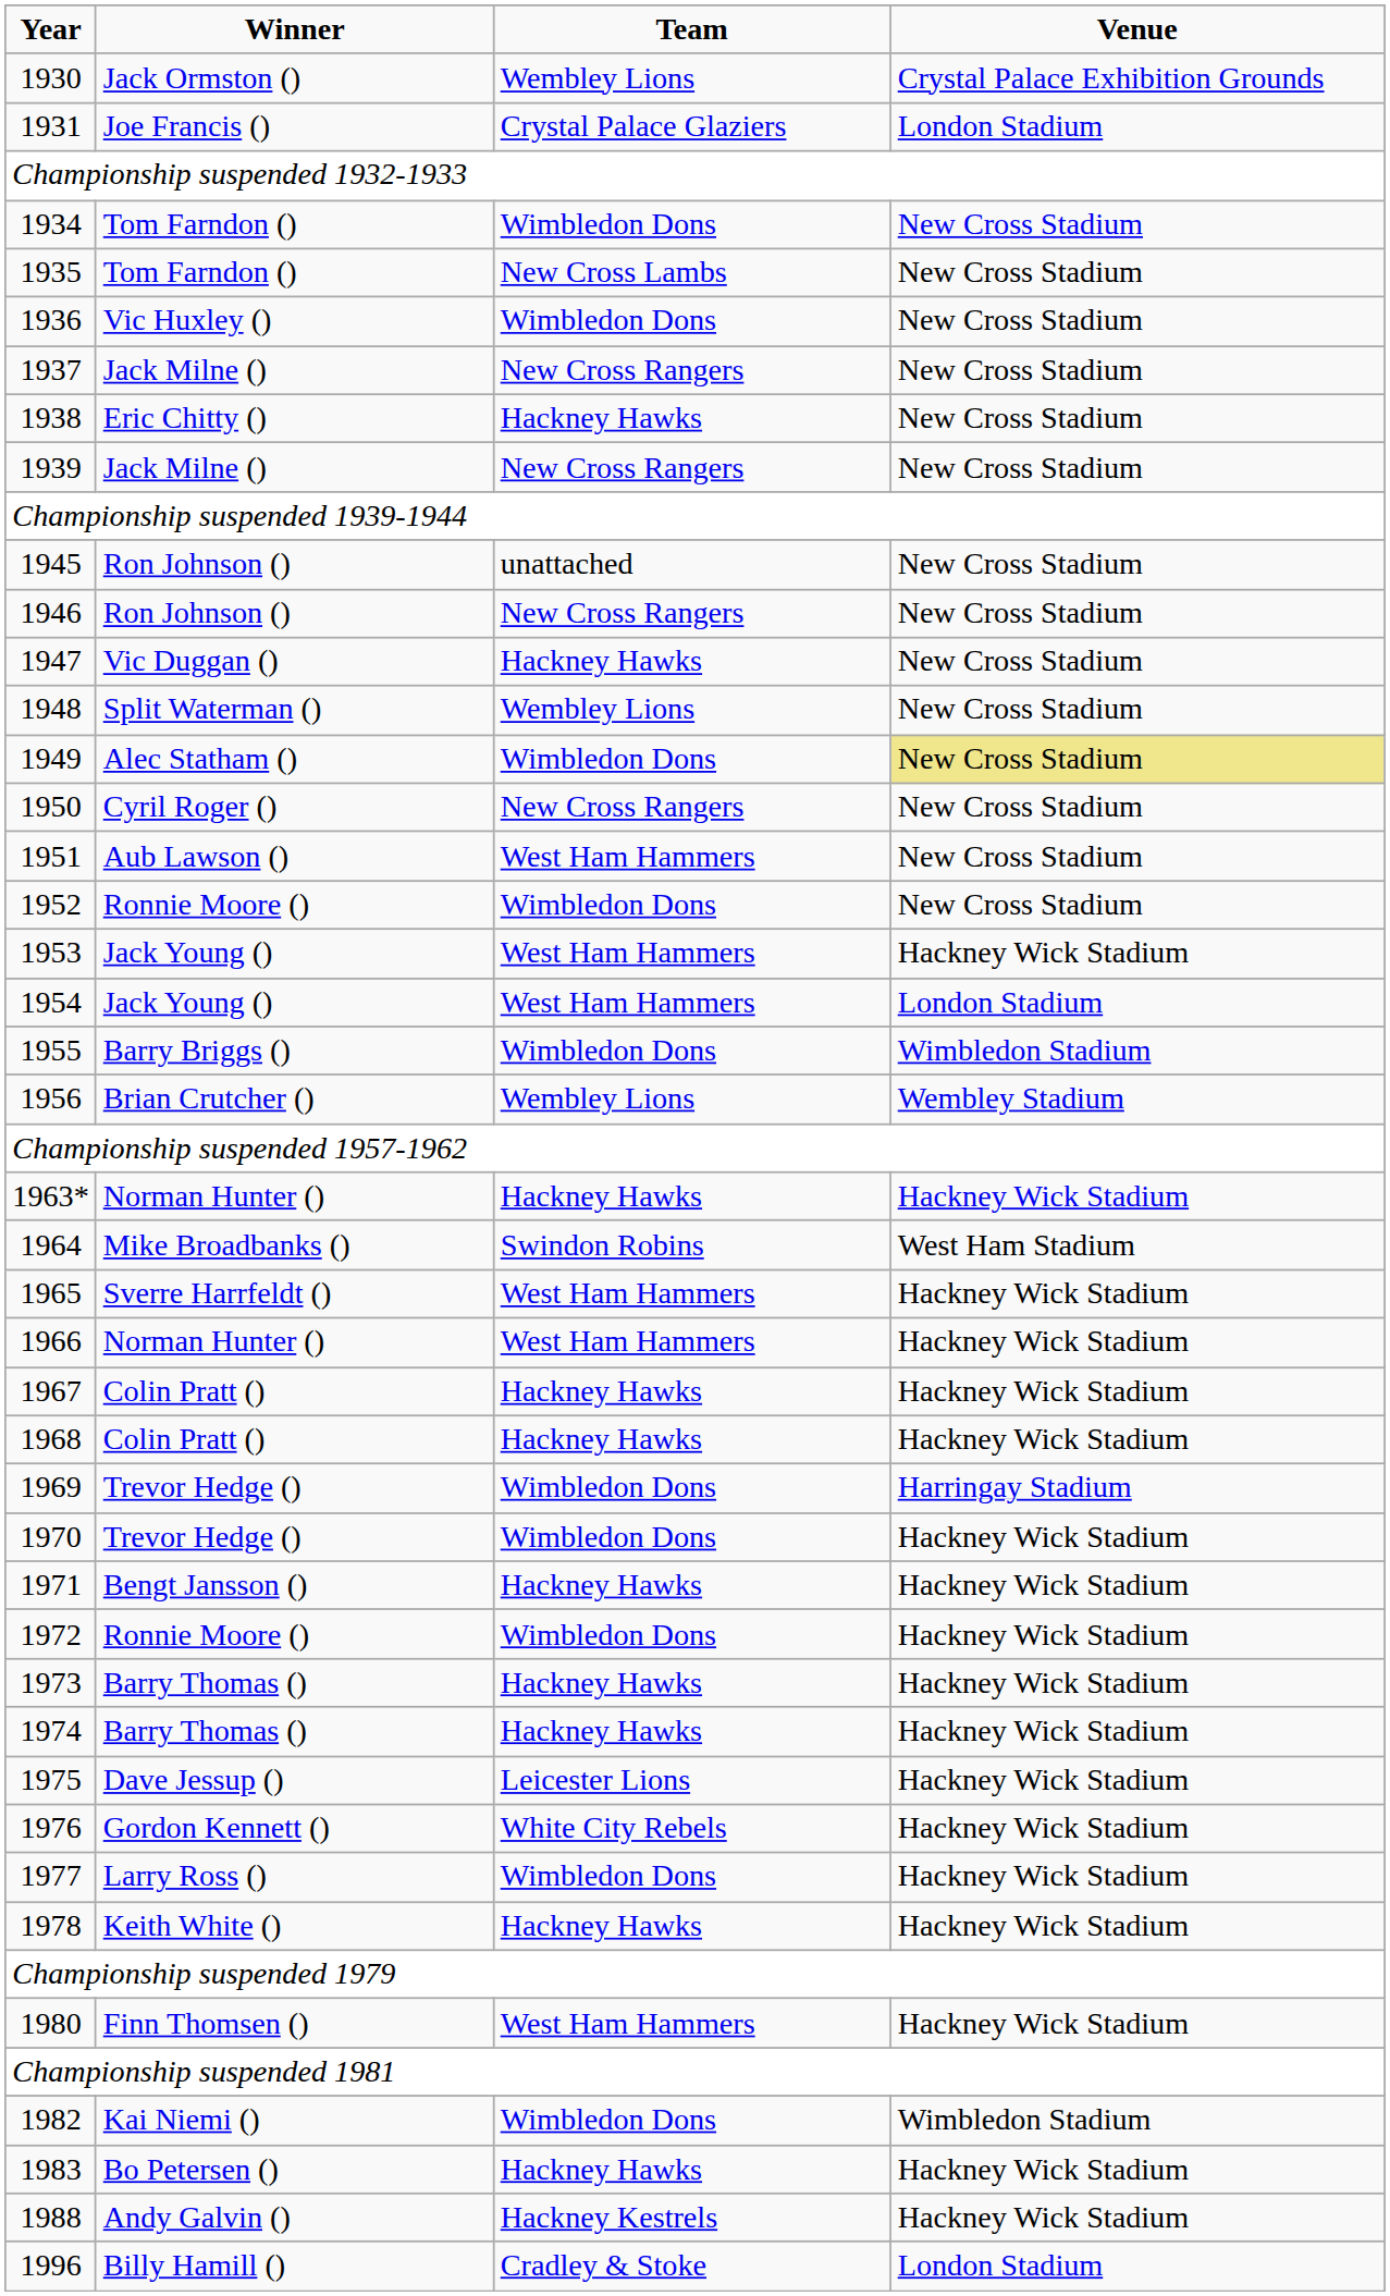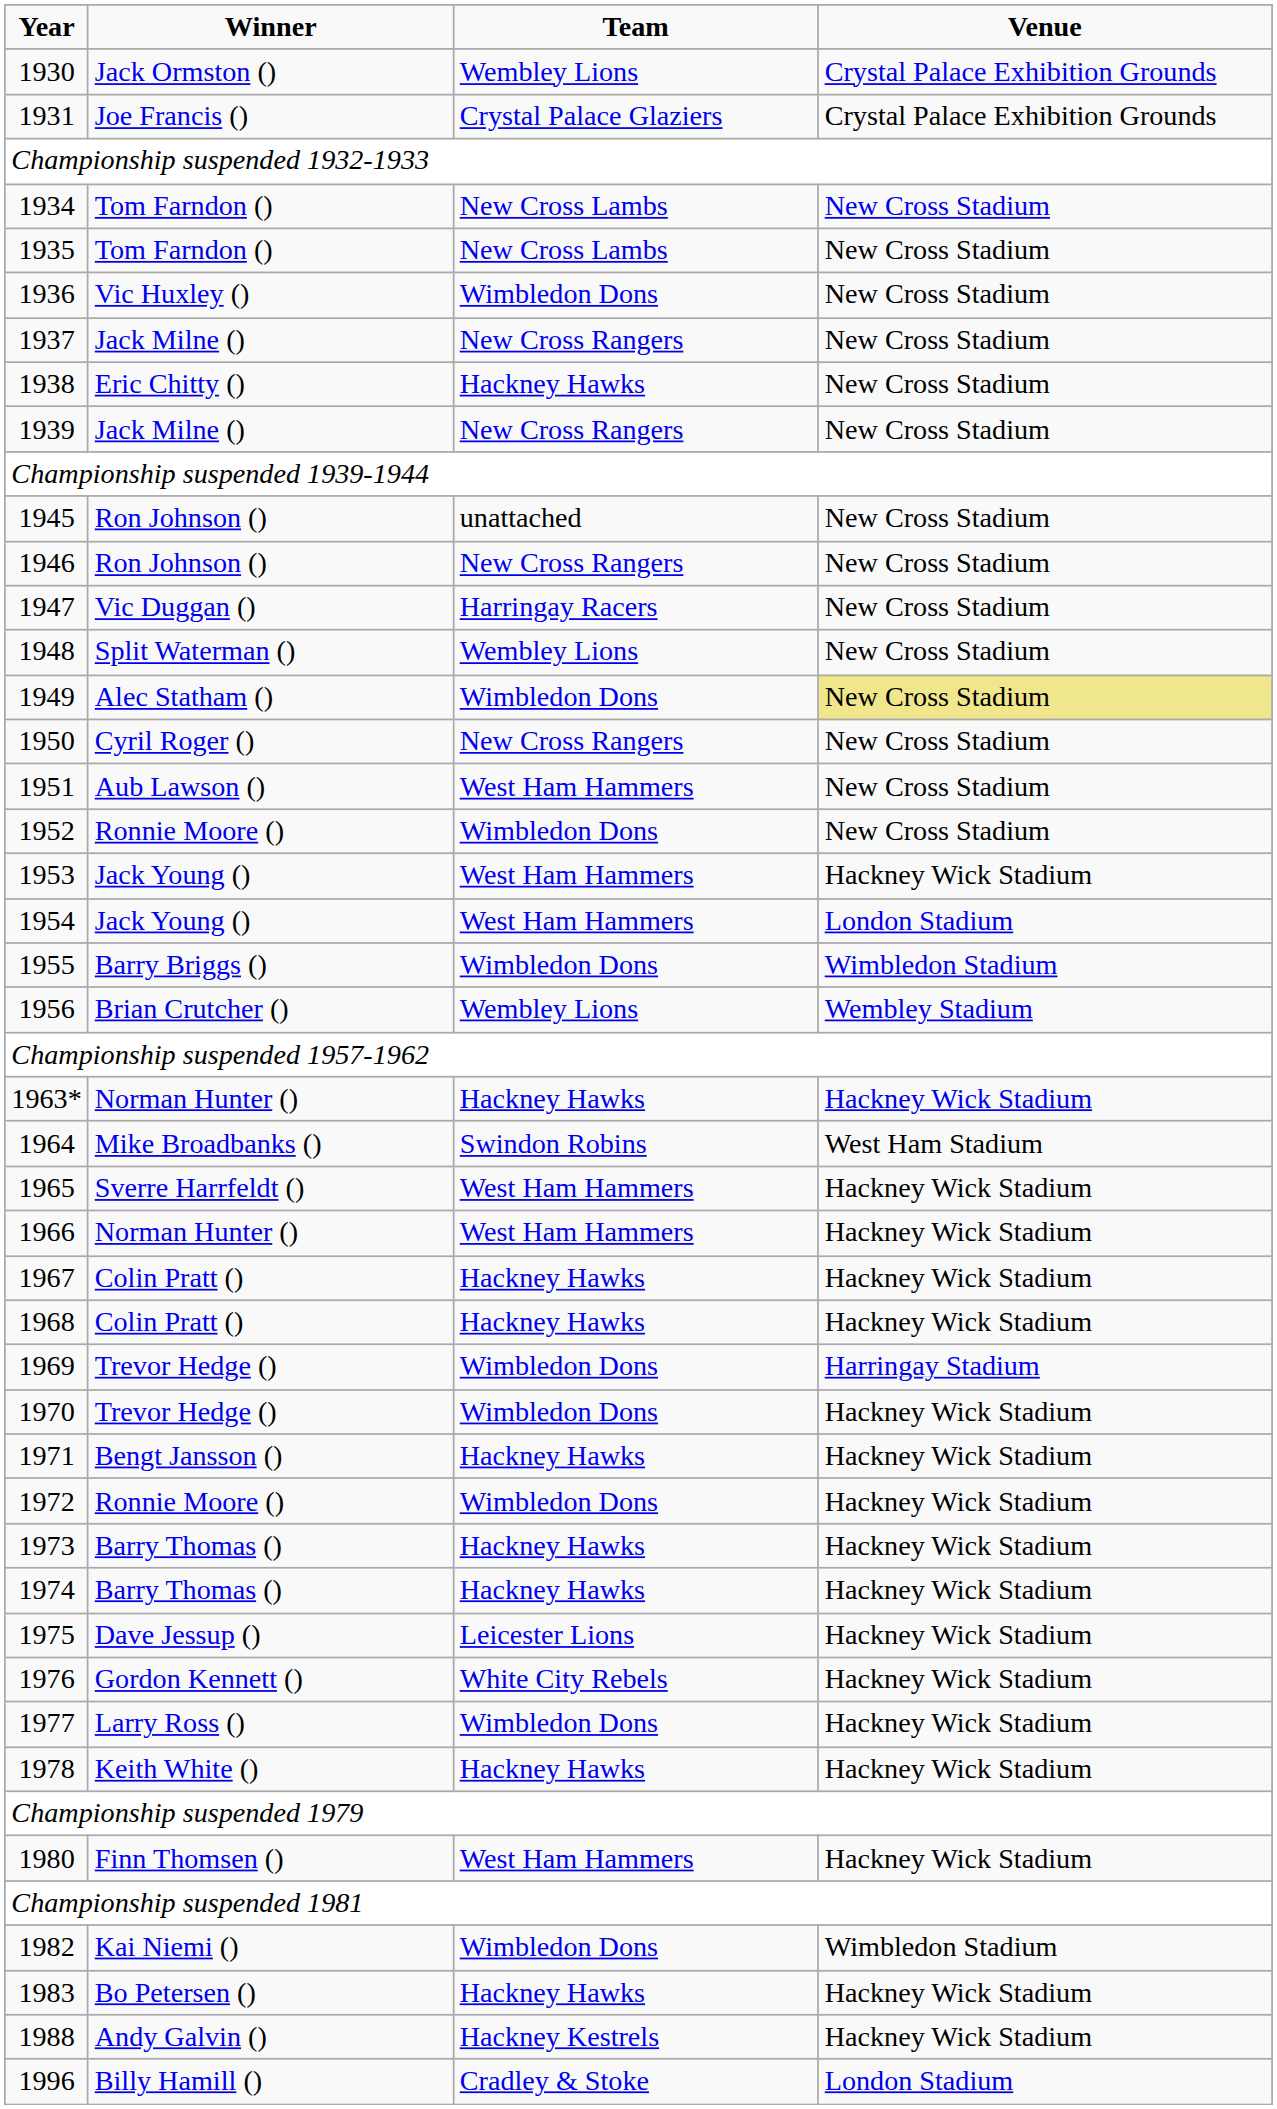 <table class="wikitable">
 <tr align=center>
 <td width=40px ><strong>Year</strong></td>
 <td width=200px ><strong>Winner</strong></td>
 <td width=200px ><strong>Team</strong></td>
 <td width=250px ><strong>Venue</strong></td>
 </tr>
 <tr align=left>
 <td align=center >1930</td>
 <td><a href='#'>Jack Ormston</a> ()</td>
 <td><a href='#'>Wembley Lions</a></td>
 <td><a href='#'>Crystal Palace Exhibition Grounds</a></td>
 </tr>
 <tr align=left>
 <td align=center >1931</td>
 <td><a href='#'>Joe Francis</a> ()</td>
 <td><a href='#'>Crystal Palace Glaziers</a></td>
-<td><a href='#'>London Stadium</a></td>
+<td>Crystal Palace Exhibition Grounds</td>
 </tr>
 <tr align=left style="background:#ffffff;">
 <td colspan=4><em>Championship suspended 1932-1933</em></td>
 </tr>
 <tr align=left>
 <td align=center >1934</td>
 <td><a href='#'>Tom Farndon</a> ()</td>
-<td><a href='#'>Wimbledon Dons</a></td>
+<td><a href='#'>New Cross Lambs</a></td>
 <td><a href='#'>New Cross Stadium</a></td>
 </tr>
 <tr align=left>
 <td align=center >1935</td>
 <td><a href='#'>Tom Farndon</a> ()</td>
 <td><a href='#'>New Cross Lambs</a></td>
 <td>New Cross Stadium</td>
 </tr>
 <tr align=left>
 <td align=center >1936</td>
 <td><a href='#'>Vic Huxley</a> ()</td>
 <td><a href='#'>Wimbledon Dons</a></td>
 <td>New Cross Stadium</td>
 </tr>
 <tr align=left>
 <td align=center >1937</td>
 <td><a href='#'>Jack Milne</a> ()</td>
 <td><a href='#'>New Cross Rangers</a></td>
 <td>New Cross Stadium</td>
 </tr>
 <tr align=left>
 <td align=center >1938</td>
 <td><a href='#'>Eric Chitty</a> ()</td>
 <td><a href='#'>Hackney Hawks</a></td>
 <td>New Cross Stadium</td>
 </tr>
 <tr align=left>
 <td align=center >1939</td>
 <td><a href='#'>Jack Milne</a> ()</td>
 <td><a href='#'>New Cross Rangers</a></td>
 <td>New Cross Stadium</td>
 </tr>
 <tr align=left style="background:#ffffff;">
 <td colspan=4><em>Championship suspended 1939-1944</em></td>
 </tr>
 <tr align=left>
 <td align=center >1945</td>
 <td><a href='#'>Ron Johnson</a> ()</td>
 <td>unattached</td>
 <td>New Cross Stadium</td>
 </tr>
 <tr align=left>
 <td align=center >1946</td>
 <td><a href='#'>Ron Johnson</a> ()</td>
 <td><a href='#'>New Cross Rangers</a></td>
 <td>New Cross Stadium</td>
 </tr>
 <tr align=left>
 <td align=center >1947</td>
 <td><a href='#'>Vic Duggan</a> ()</td>
-<td><a href='#'>Hackney Hawks</a></td>
+<td><a href='#'>Harringay Racers</a></td>
 <td>New Cross Stadium</td>
 </tr>
 <tr align=left>
 <td align=center >1948</td>
 <td><a href='#'>Split Waterman</a> ()</td>
 <td><a href='#'>Wembley Lions</a></td>
 <td>New Cross Stadium</td>
 </tr>
 <tr align=left>
 <td align=center >1949</td>
 <td><a href='#'>Alec Statham</a> ()</td>
 <td><a href='#'>Wimbledon Dons</a></td>
 <td style="background: khaki;">New Cross Stadium</td>
 </tr>
 <tr align=left>
 <td align=center >1950</td>
 <td><a href='#'>Cyril Roger</a> ()</td>
 <td><a href='#'>New Cross Rangers</a></td>
 <td>New Cross Stadium</td>
 </tr>
 <tr align=left>
 <td align=center >1951</td>
 <td><a href='#'>Aub Lawson</a> ()</td>
 <td><a href='#'>West Ham Hammers</a></td>
 <td>New Cross Stadium</td>
 </tr>
 <tr align=left>
 <td align=center >1952</td>
 <td><a href='#'>Ronnie Moore</a> ()</td>
 <td><a href='#'>Wimbledon Dons</a></td>
 <td>New Cross Stadium</td>
 </tr>
 <tr align=left>
 <td align=center >1953</td>
 <td><a href='#'>Jack Young</a> ()</td>
 <td><a href='#'>West Ham Hammers</a></td>
 <td>Hackney Wick Stadium</td>
 </tr>
 <tr align=left>
 <td align=center >1954</td>
 <td><a href='#'>Jack Young</a> ()</td>
 <td><a href='#'>West Ham Hammers</a></td>
 <td><a href='#'>London Stadium</a></td>
 </tr>
 <tr align=left>
 <td align=center >1955</td>
 <td><a href='#'>Barry Briggs</a> ()</td>
 <td><a href='#'>Wimbledon Dons</a></td>
 <td><a href='#'>Wimbledon Stadium</a></td>
 </tr>
 <tr align=left>
 <td align=center >1956</td>
 <td><a href='#'>Brian Crutcher</a> ()</td>
 <td><a href='#'>Wembley Lions</a></td>
 <td><a href='#'>Wembley Stadium</a></td>
 </tr>
 <tr align=left style="background:#ffffff;">
 <td colspan=4><em>Championship suspended 1957-1962</em></td>
 </tr>
 <tr align=left>
 <td align=center >1963*</td>
 <td><a href='#'>Norman Hunter</a> ()</td>
 <td><a href='#'>Hackney Hawks</a></td>
 <td><a href='#'>Hackney Wick Stadium</a></td>
 </tr>
 <tr align=left>
 <td align=center >1964</td>
 <td><a href='#'>Mike Broadbanks</a> ()</td>
 <td><a href='#'>Swindon Robins</a></td>
 <td>West Ham Stadium</td>
 </tr>
 <tr align=left>
 <td align=center >1965</td>
 <td><a href='#'>Sverre Harrfeldt</a> ()</td>
 <td><a href='#'>West Ham Hammers</a></td>
 <td>Hackney Wick Stadium</td>
 </tr>
 <tr align=left>
 <td align=center >1966</td>
 <td><a href='#'>Norman Hunter</a> ()</td>
 <td><a href='#'>West Ham Hammers</a></td>
 <td>Hackney Wick Stadium</td>
 </tr>
 <tr align=left>
 <td align=center >1967</td>
 <td><a href='#'>Colin Pratt</a> ()</td>
 <td><a href='#'>Hackney Hawks</a></td>
 <td>Hackney Wick Stadium</td>
 </tr>
 <tr align=left>
 <td align=center >1968</td>
 <td><a href='#'>Colin Pratt</a> ()</td>
 <td><a href='#'>Hackney Hawks</a></td>
 <td>Hackney Wick Stadium</td>
 </tr>
 <tr align=left>
 <td align=center >1969</td>
 <td><a href='#'>Trevor Hedge</a> ()</td>
 <td><a href='#'>Wimbledon Dons</a></td>
 <td><a href='#'>Harringay Stadium</a></td>
 </tr>
 <tr align=left>
 <td align=center >1970</td>
 <td><a href='#'>Trevor Hedge</a> ()</td>
 <td><a href='#'>Wimbledon Dons</a></td>
 <td>Hackney Wick Stadium</td>
 </tr>
 <tr align=left>
 <td align=center >1971</td>
 <td><a href='#'>Bengt Jansson</a> ()</td>
 <td><a href='#'>Hackney Hawks</a></td>
 <td>Hackney Wick Stadium</td>
 </tr>
 <tr align=left>
 <td align=center >1972</td>
 <td><a href='#'>Ronnie Moore</a> ()</td>
 <td><a href='#'>Wimbledon Dons</a></td>
 <td>Hackney Wick Stadium</td>
 </tr>
 <tr align=left>
 <td align=center >1973</td>
 <td><a href='#'>Barry Thomas</a> ()</td>
 <td><a href='#'>Hackney Hawks</a></td>
 <td>Hackney Wick Stadium</td>
 </tr>
 <tr align=left>
 <td align=center >1974</td>
 <td><a href='#'>Barry Thomas</a> ()</td>
 <td><a href='#'>Hackney Hawks</a></td>
 <td>Hackney Wick Stadium</td>
 </tr>
 <tr align=left>
 <td align=center >1975</td>
 <td><a href='#'>Dave Jessup</a> ()</td>
 <td><a href='#'>Leicester Lions</a></td>
 <td>Hackney Wick Stadium</td>
 </tr>
 <tr align=left>
 <td align=center >1976</td>
 <td><a href='#'>Gordon Kennett</a> ()</td>
 <td><a href='#'>White City Rebels</a></td>
 <td>Hackney Wick Stadium</td>
 </tr>
 <tr align=left>
 <td align=center >1977</td>
 <td><a href='#'>Larry Ross</a> ()</td>
 <td><a href='#'>Wimbledon Dons</a></td>
 <td>Hackney Wick Stadium</td>
 </tr>
 <tr align=left>
 <td align=center >1978</td>
 <td><a href='#'>Keith White</a> ()</td>
 <td><a href='#'>Hackney Hawks</a></td>
 <td>Hackney Wick Stadium</td>
 </tr>
 <tr align=left style="background:#ffffff;">
 <td colspan=4><em>Championship suspended 1979</em></td>
 </tr>
 <tr align=left>
 <td align=center >1980</td>
 <td><a href='#'>Finn Thomsen</a> ()</td>
 <td><a href='#'>West Ham Hammers</a></td>
 <td>Hackney Wick Stadium</td>
 </tr>
 <tr align=left style="background:#ffffff;">
 <td colspan=4><em>Championship suspended 1981</em></td>
 </tr>
 <tr align=left>
 <td align=center >1982</td>
 <td><a href='#'>Kai Niemi</a> ()</td>
 <td><a href='#'>Wimbledon Dons</a></td>
 <td>Wimbledon Stadium</td>
 </tr>
 <tr align=left>
 <td align=center >1983</td>
 <td><a href='#'>Bo Petersen</a> ()</td>
 <td><a href='#'>Hackney Hawks</a></td>
 <td>Hackney Wick Stadium</td>
 </tr>
 <tr align=left>
 <td align=center >1988</td>
 <td><a href='#'>Andy Galvin</a> ()</td>
 <td><a href='#'>Hackney Kestrels</a></td>
 <td>Hackney Wick Stadium</td>
 </tr>
 <tr align=left>
 <td align=center >1996</td>
 <td><a href='#'>Billy Hamill</a> ()</td>
 <td><a href='#'>Cradley & Stoke</a></td>
 <td><a href='#'>London Stadium</a></td>
 </tr>
 </table>
